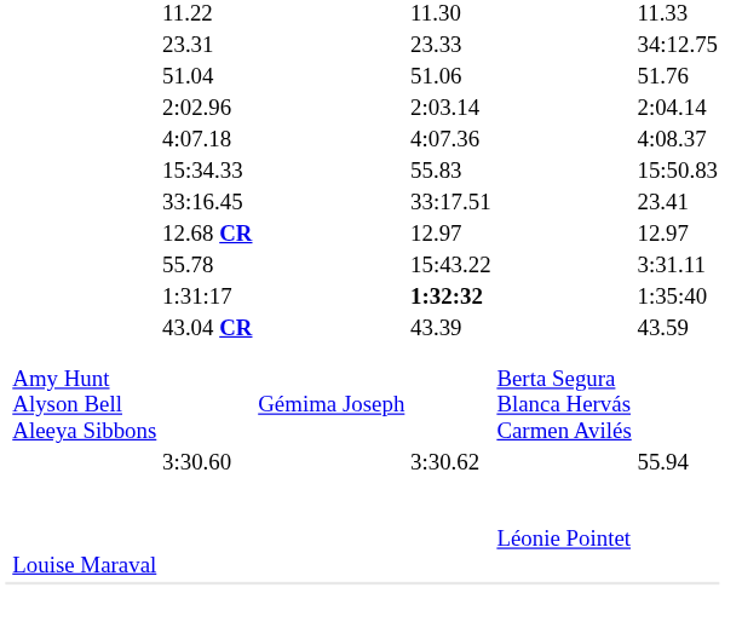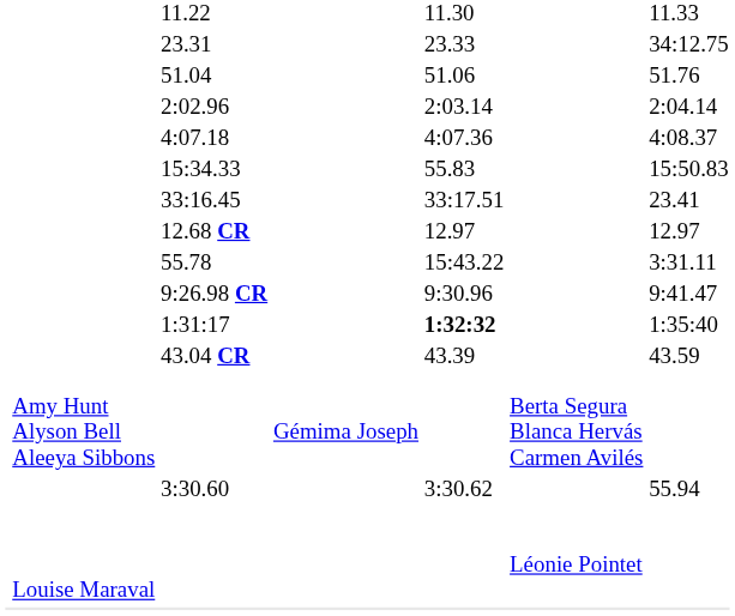 <table>
 <tr>
 <td></td>
 <td></td>
 <td>11.22</td>
 <td></td>
 <td>11.30</td>
 <td></td>
 <td>11.33</td>
 </tr>
 <tr>
 <td></td>
 <td></td>
 <td>23.31</td>
 <td></td>
 <td>23.33</td>
 <td></td>
 <td>34:12.75</td>
 </tr>
 <tr>
 <td></td>
 <td></td>
 <td>51.04 </td>
 <td></td>
 <td>51.06 <strong></strong></td>
 <td></td>
 <td>51.76 </td>
 </tr>
 <tr>
 <td></td>
 <td></td>
 <td>2:02.96</td>
 <td></td>
 <td>2:03.14 </td>
 <td></td>
 <td>2:04.14</td>
 </tr>
 <tr>
 <td></td>
 <td></td>
 <td>4:07.18 </td>
 <td></td>
 <td>4:07.36</td>
 <td></td>
 <td>4:08.37 </td>
 </tr>
 <tr>
 <td></td>
 <td></td>
 <td>15:34.33</td>
 <td></td>
 <td>55.83 </td>
 <td></td>
 <td>15:50.83</td>
 </tr>
 <tr>
 <td></td>
 <td></td>
 <td>33:16.45</td>
 <td></td>
 <td>33:17.51</td>
 <td></td>
 <td>23.41</td>
 </tr>
 <tr>
 <td></td>
 <td></td>
 <td>12.68 <strong><a href='#'>CR</a></strong></td>
 <td></td>
 <td>12.97</td>
 <td></td>
 <td>12.97</td>
 </tr>
 <tr>
 <td></td>
 <td></td>
 <td>55.78 </td>
 <td></td>
 <td>15:43.22</td>
 <td></td>
 <td>3:31.11 <strong></strong></td>
 </tr>
 <tr>
 <td></td>
 <td></td>
+<td>9:26.98 <strong><a href='#'>CR</a></strong></td>
+<td></td>
+<td>9:30.96</td>
+<td></td>
+<td>9:41.47</td>
+</tr>
+<tr>
+<td></td>
+<td></td>
 <td>1:31:17 <strong></strong></td>
 <td></td>
 <td><strong>1:32:32 </strong></td>
 <td></td>
 <td>1:35:40</td>
 </tr>
 <tr valign="top">
 <td></td>
 <td><br><br><a href='#'>Amy Hunt</a><br><a href='#'>Alyson Bell</a><br><a href='#'>Aleeya Sibbons</a></td>
 <td>43.04 <strong><a href='#'>CR</a></strong></td>
 <td><br><br><br><a href='#'>Gémima Joseph</a><br></td>
 <td>43.39 </td>
 <td><br><br><a href='#'>Berta Segura</a><br><a href='#'>Blanca Hervás</a><br><a href='#'>Carmen Avilés</a></td>
 <td>43.59 <strong></strong></td>
 </tr>
 <tr valign="top">
 <td></td>
 <td><br><br><br><br><a href='#'>Louise Maraval</a></td>
 <td>3:30.60 </td>
 <td><br><br><br><br></td>
 <td>3:30.62 <strong></strong></td>
 <td><br><br><br><a href='#'>Léonie Pointet</a><br></td>
 <td>55.94 <strong></strong></td>
 </tr>
 <tr style="background:#e8e8e8;">
 <td colspan=7></td>
 </tr>
 </table>
